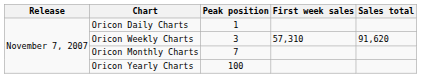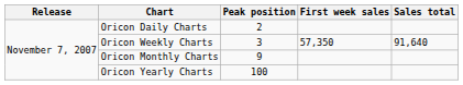 <table class="wikitable">
 <tr>
 <th>Release</th>
 <th>Chart</th>
 <th>Peak position</th>
 <th>First week sales</th>
 <th>Sales total</th>
 </tr>
 <tr>
 <td rowspan="4">November 7, 2007</td>
 <td>Oricon Daily Charts</td>
-<td align="center">1</td>
+<td align="center">2</td>
 <td></td>
 <td></td>
 </tr>
 <tr>
 <td>Oricon Weekly Charts</td>
 <td align="center">3</td>
-<td>57,310</td>
-<td>91,620</td>
+<td>57,350</td>
+<td>91,640</td>
 </tr>
 <tr>
 <td>Oricon Monthly Charts</td>
-<td align="center">7</td>
+<td align="center">9</td>
 <td></td>
 <td></td>
 </tr>
 <tr>
 <td>Oricon Yearly Charts</td>
 <td align="center">100</td>
 <td></td>
 <td></td>
 </tr>
 </table>
